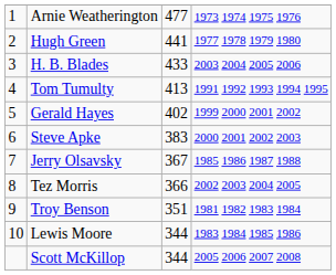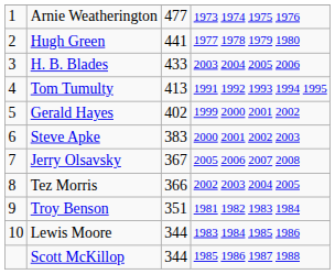 <table class="wikitable">
 <tr>
 </tr>
 <tr>
 <td>1</td>
 <td>Arnie Weatherington</td>
 <td>477</td>
 <td style="font-size:80%;"><a href='#'>1973</a> <a href='#'>1974</a> <a href='#'>1975</a> <a href='#'>1976</a></td>
 </tr>
 <tr>
 <td>2</td>
 <td><a href='#'>Hugh Green</a></td>
 <td>441</td>
 <td style="font-size:80%;"><a href='#'>1977</a> <a href='#'>1978</a> <a href='#'>1979</a> <a href='#'>1980</a></td>
 </tr>
 <tr>
 <td>3</td>
 <td><a href='#'>H. B. Blades</a></td>
 <td>433</td>
 <td style="font-size:80%;"><a href='#'>2003</a> <a href='#'>2004</a> <a href='#'>2005</a> <a href='#'>2006</a></td>
 </tr>
 <tr>
 <td>4</td>
 <td><a href='#'>Tom Tumulty</a></td>
 <td>413</td>
 <td style="font-size:80%;"><a href='#'>1991</a> <a href='#'>1992</a> <a href='#'>1993</a> <a href='#'>1994</a> <a href='#'>1995</a></td>
 </tr>
 <tr>
 <td>5</td>
 <td><a href='#'>Gerald Hayes</a></td>
 <td>402</td>
 <td style="font-size:80%;"><a href='#'>1999</a> <a href='#'>2000</a> <a href='#'>2001</a> <a href='#'>2002</a></td>
 </tr>
 <tr>
 <td>6</td>
 <td><a href='#'>Steve Apke</a></td>
 <td>383</td>
 <td style="font-size:80%;"><a href='#'>2000</a> <a href='#'>2001</a> <a href='#'>2002</a> <a href='#'>2003</a></td>
 </tr>
 <tr>
 <td>7</td>
 <td><a href='#'>Jerry Olsavsky</a></td>
 <td>367</td>
-<td style="font-size:80%;"><a href='#'>1985</a> <a href='#'>1986</a> <a href='#'>1987</a> <a href='#'>1988</a></td>
+<td style="font-size:80%;"><a href='#'>2005</a> <a href='#'>2006</a> <a href='#'>2007</a> <a href='#'>2008</a></td>
 </tr>
 <tr>
 <td>8</td>
 <td>Tez Morris</td>
 <td>366</td>
 <td style="font-size:80%;"><a href='#'>2002</a> <a href='#'>2003</a> <a href='#'>2004</a> <a href='#'>2005</a></td>
 </tr>
 <tr>
 <td>9</td>
 <td><a href='#'>Troy Benson</a></td>
 <td>351</td>
 <td style="font-size:80%;"><a href='#'>1981</a> <a href='#'>1982</a> <a href='#'>1983</a> <a href='#'>1984</a></td>
 </tr>
 <tr>
 <td>10</td>
 <td>Lewis Moore</td>
 <td>344</td>
 <td style="font-size:80%;"><a href='#'>1983</a> <a href='#'>1984</a> <a href='#'>1985</a> <a href='#'>1986</a></td>
 </tr>
 <tr>
 <td></td>
 <td><a href='#'>Scott McKillop</a></td>
 <td>344</td>
-<td style="font-size:80%;"><a href='#'>2005</a> <a href='#'>2006</a> <a href='#'>2007</a> <a href='#'>2008</a></td>
+<td style="font-size:80%;"><a href='#'>1985</a> <a href='#'>1986</a> <a href='#'>1987</a> <a href='#'>1988</a></td>
 </tr>
 </table>
